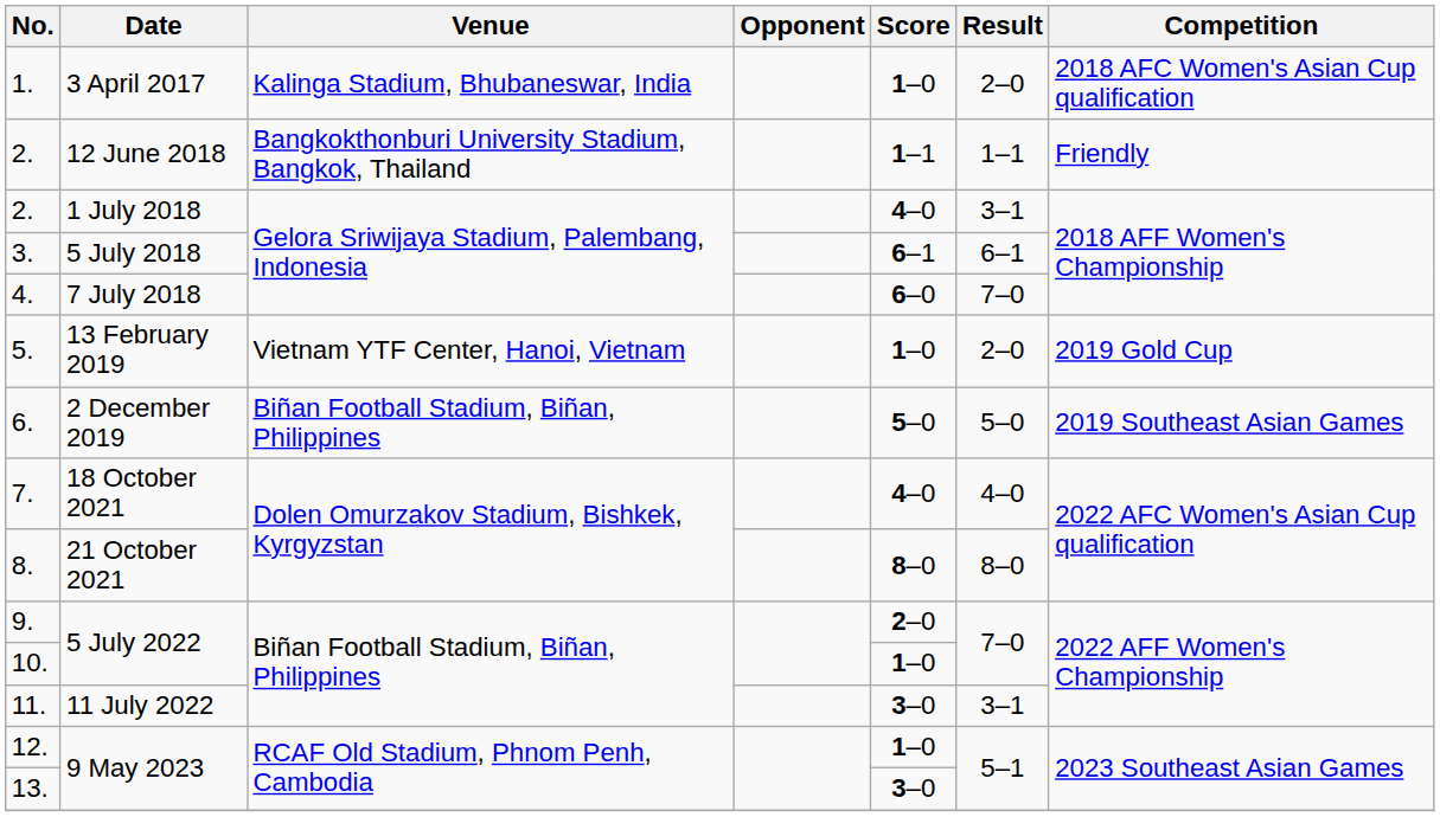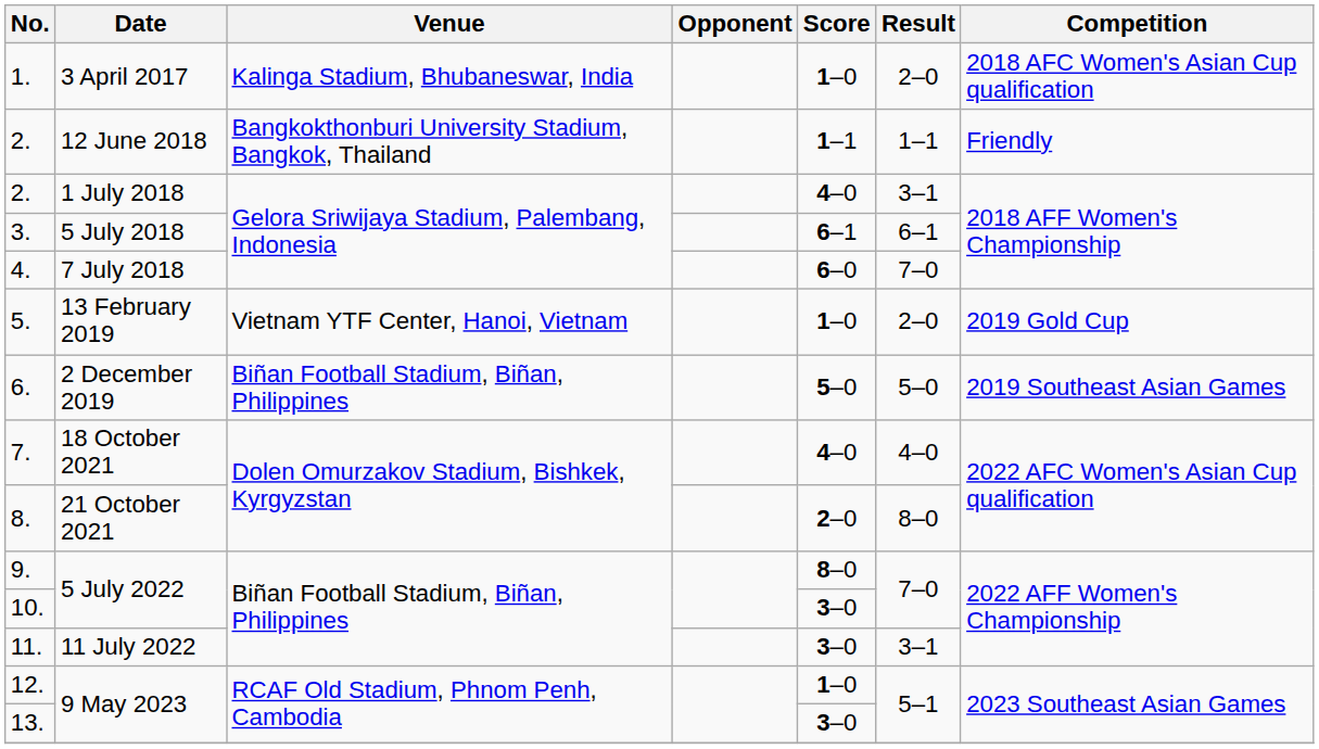 <table class="wikitable">
 <tr>
 <th>No.</th>
 <th>Date</th>
 <th>Venue</th>
 <th>Opponent</th>
 <th>Score</th>
 <th>Result</th>
 <th>Competition</th>
 </tr>
 <tr>
 <td>1.</td>
 <td>3 April 2017</td>
 <td><a href='#'>Kalinga Stadium</a>, <a href='#'>Bhubaneswar</a>, <a href='#'>India</a></td>
 <td></td>
 <td align=center><strong>1</strong>–0</td>
 <td align=center>2–0</td>
 <td><a href='#'>2018 AFC Women's Asian Cup qualification</a></td>
 </tr>
 <tr>
 <td>2.</td>
 <td>12 June 2018</td>
 <td><a href='#'>Bangkokthonburi University Stadium</a>, <a href='#'>Bangkok</a>, Thailand</td>
 <td></td>
 <td align=center><strong>1</strong>–1</td>
 <td align=center>1–1</td>
 <td><a href='#'>Friendly</a></td>
 </tr>
 <tr>
 <td>2.</td>
 <td>1 July 2018</td>
 <td rowspan="3"><a href='#'>Gelora Sriwijaya Stadium</a>, <a href='#'>Palembang</a>, <a href='#'>Indonesia</a></td>
 <td></td>
 <td align=center><strong>4</strong>–0</td>
 <td align=center>3–1</td>
 <td rowspan="3"><a href='#'>2018 AFF Women's Championship</a></td>
 </tr>
 <tr>
 <td>3.</td>
 <td>5 July 2018</td>
 <td></td>
 <td align=center><strong>6</strong>–1</td>
 <td align=center>6–1</td>
 </tr>
 <tr>
 <td>4.</td>
 <td>7 July 2018</td>
 <td></td>
 <td align=center><strong>6</strong>–0</td>
 <td align=center>7–0</td>
 </tr>
 <tr>
 <td>5.</td>
 <td>13 February 2019</td>
 <td>Vietnam YTF Center, <a href='#'>Hanoi</a>, <a href='#'>Vietnam</a></td>
 <td></td>
 <td align=center><strong>1</strong>–0</td>
 <td align=center>2–0</td>
 <td><a href='#'>2019 Gold Cup</a></td>
 </tr>
 <tr>
 <td>6.</td>
 <td>2 December 2019</td>
 <td><a href='#'>Biñan Football Stadium</a>, <a href='#'>Biñan</a>, <a href='#'>Philippines</a></td>
 <td></td>
 <td align=center><strong>5</strong>–0</td>
 <td align=center>5–0</td>
 <td><a href='#'>2019 Southeast Asian Games</a></td>
 </tr>
 <tr>
 <td>7.</td>
 <td>18 October 2021</td>
 <td rowspan=2><a href='#'>Dolen Omurzakov Stadium</a>, <a href='#'>Bishkek</a>, <a href='#'>Kyrgyzstan</a></td>
 <td></td>
 <td align=center><strong>4</strong>–0</td>
 <td align=center>4–0</td>
 <td rowspan=2><a href='#'>2022 AFC Women's Asian Cup qualification</a></td>
 </tr>
 <tr>
 <td>8.</td>
 <td>21 October 2021</td>
 <td></td>
-<td align=center><strong>8</strong>–0</td>
+<td align=center><strong>2</strong>–0</td>
 <td align=center>8–0</td>
 </tr>
 <tr>
 <td>9.</td>
 <td rowspan=2>5 July 2022</td>
 <td rowspan=3>Biñan Football Stadium, <a href='#'>Biñan</a>, <a href='#'>Philippines</a></td>
 <td rowspan=2></td>
-<td align=center><strong>2</strong>–0</td>
+<td align=center><strong>8</strong>–0</td>
 <td rowspan=2 align=center>7–0</td>
 <td rowspan=3><a href='#'>2022 AFF Women's Championship</a></td>
 </tr>
 <tr>
 <td>10.</td>
-<td align=center><strong>1</strong>–0</td>
+<td align=center><strong>3</strong>–0</td>
 </tr>
 <tr>
 <td>11.</td>
 <td>11 July 2022</td>
 <td></td>
 <td align=center><strong>3</strong>–0</td>
 <td align=center>3–1</td>
 </tr>
 <tr>
 <td>12.</td>
 <td rowspan=2>9 May 2023</td>
 <td rowspan=2><a href='#'>RCAF Old Stadium</a>, <a href='#'>Phnom Penh</a>, <a href='#'>Cambodia</a></td>
 <td rowspan=2></td>
 <td align=center><strong>1</strong>–0</td>
 <td rowspan=2 align=center>5–1</td>
 <td rowspan=2><a href='#'>2023 Southeast Asian Games</a></td>
 </tr>
 <tr>
 <td>13.</td>
 <td align=center><strong>3</strong>–0</td>
 </tr>
 <tr>
 </tr>
 </table>
